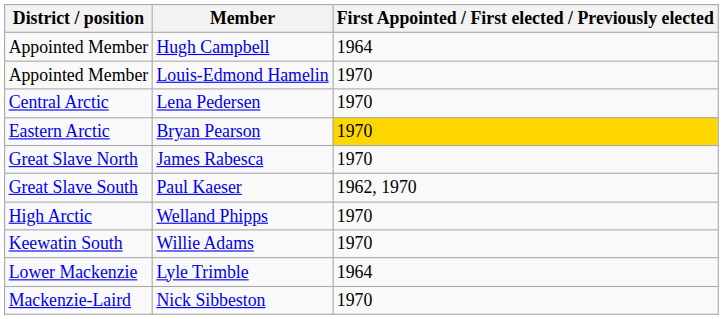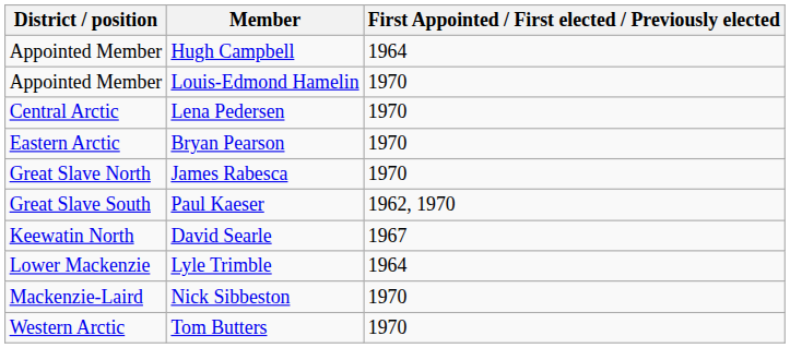 <table class="wikitable sortable">
 <tr>
 <th>District / position</th>
 <th>Member</th>
 <th>First Appointed / First elected / Previously elected</th>
 </tr>
 <tr>
 <td>Appointed Member</td>
 <td><a href='#'>Hugh Campbell</a></td>
 <td>1964</td>
 </tr>
 <tr>
 <td>Appointed Member</td>
 <td><a href='#'>Louis-Edmond Hamelin</a></td>
 <td>1970</td>
 </tr>
 <tr>
 <td><a href='#'>Central Arctic</a></td>
 <td><a href='#'>Lena Pedersen</a></td>
 <td>1970</td>
 </tr>
 <tr>
 <td><a href='#'>Eastern Arctic</a></td>
 <td><a href='#'>Bryan Pearson</a></td>
-<td style="background: gold;">1970</td>
+<td>1970</td>
 </tr>
 <tr>
 <td><a href='#'>Great Slave North</a></td>
 <td><a href='#'>James Rabesca</a></td>
 <td>1970</td>
 </tr>
 <tr>
 <td><a href='#'>Great Slave South</a></td>
 <td><a href='#'>Paul Kaeser</a></td>
 <td>1962, 1970</td>
 </tr>
 <tr>
-<td><a href='#'>High Arctic</a></td>
-<td><a href='#'>Welland Phipps</a></td>
-<td>1970</td>
-</tr>
-<tr>
-<td><a href='#'>Keewatin South</a></td>
-<td><a href='#'>Willie Adams</a></td>
-<td>1970</td>
+<td><a href='#'>Keewatin North</a></td>
+<td><a href='#'>David Searle</a></td>
+<td>1967</td>
 </tr>
 <tr>
 <td><a href='#'>Lower Mackenzie</a></td>
 <td><a href='#'>Lyle Trimble</a></td>
 <td>1964</td>
 </tr>
 <tr>
 <td><a href='#'>Mackenzie-Laird</a></td>
 <td><a href='#'>Nick Sibbeston</a></td>
 <td>1970</td>
 </tr>
+<tr>
+<td><a href='#'>Western Arctic</a></td>
+<td><a href='#'>Tom Butters</a></td>
+<td>1970</td>
+</tr>
 </table>
